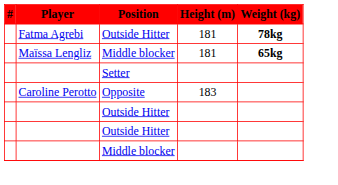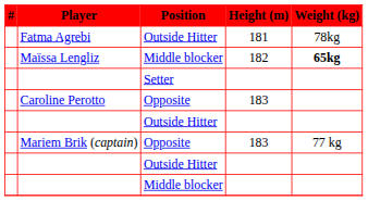 <table bgcolor="white" cellpadding="3" cellspacing="0" border="1" style="font-size: 95%; border: red solid 1px; border-collapse: collapse;">
 <tr bgcolor="red">
 <td align=center><strong><span>#</span></strong></td>
 <td align=center><strong><span>Player</span></strong></td>
 <td align=center><strong><span>Position</span></strong></td>
 <td align=center><strong><span>Height (m)</span></strong></td>
 <td align=center><strong><span>Weight (kg)</span></strong></td>
 </tr>
 <tr>
 <td align=center></td>
 <td> <a href='#'>Fatma Agrebi</a></td>
 <td><a href='#'>Outside Hitter</a></td>
 <td align=center>181</td>
-<td align=center><strong>78kg</strong></td>
+<td align=center>78kg</td>
 </tr>
 <tr>
 <td align=center></td>
 <td> <a href='#'>Maïssa Lengliz</a></td>
 <td><a href='#'>Middle blocker</a></td>
-<td align=center>181</td>
+<td align=center>182</td>
 <td align=center><strong>65kg</strong></td>
 </tr>
 <tr>
 <td align=center></td>
 <td> <a href='#'></a></td>
 <td><a href='#'>Setter</a></td>
 <td align=center></td>
 <td align=center></td>
 </tr>
 <tr>
 <td align=center></td>
 <td> <a href='#'>Caroline Perotto</a></td>
 <td><a href='#'>Opposite</a></td>
 <td align=center>183</td>
 <td align=center></td>
 </tr>
 <tr>
 <td align=center></td>
 <td> <a href='#'></a></td>
 <td><a href='#'>Outside Hitter</a></td>
 <td align=center></td>
 <td align=center></td>
 </tr>
 <tr>
 <td align=center></td>
+<td> <a href='#'>Mariem Brik</a>  (<em>captain</em>)</td>
+<td><a href='#'>Opposite</a></td>
+<td align=center>183</td>
+<td align=center>77 kg</td>
+</tr>
+<tr>
+<td align=center></td>
 <td> <a href='#'></a></td>
 <td><a href='#'>Outside Hitter</a></td>
 <td align=center></td>
 <td align=center></td>
 </tr>
 <tr>
 <td align=center></td>
 <td> <a href='#'></a></td>
 <td><a href='#'>Middle blocker</a></td>
 <td align=center></td>
 <td align=center></td>
 </tr>
 <tr>
 </tr>
 </table>
